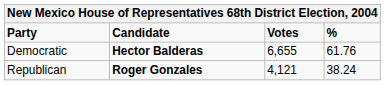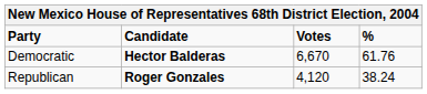 <table class="wikitable">
 <tr>
 <th colspan="4">New Mexico House of Representatives 68th District Election, 2004</th>
 </tr>
 <tr>
 <td><strong>Party</strong></td>
 <td><strong>Candidate</strong></td>
 <td><strong>Votes</strong></td>
 <td><strong>%</strong></td>
 </tr>
 <tr>
 <td>Democratic</td>
 <td><strong>Hector Balderas</strong></td>
-<td>6,655</td>
+<td>6,670</td>
 <td>61.76</td>
 </tr>
 <tr>
 <td>Republican</td>
 <td><strong>Roger Gonzales</strong></td>
-<td>4,121</td>
+<td>4,120</td>
 <td>38.24</td>
 </tr>
 </table>
